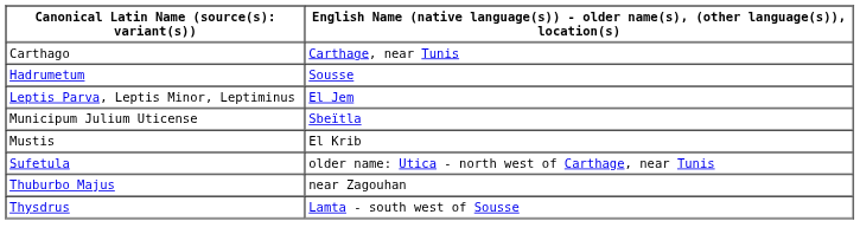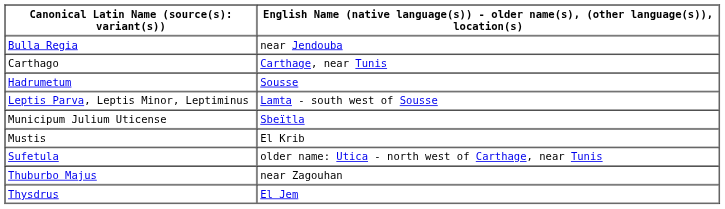 <table border="1" cellspacing="0" cellpadding="3">
 <tr>
 <th>Canonical Latin Name (source(s): variant(s))</th>
 <th>English Name (native language(s)) - older name(s), (other language(s)), location(s)</th>
+</tr>
+<tr>
+<td><a href='#'>Bulla Regia</a></td>
+<td>near <a href='#'>Jendouba</a></td>
 </tr>
 <tr>
 <td>Carthago</td>
 <td><a href='#'>Carthage</a>, near <a href='#'>Tunis</a></td>
 </tr>
 <tr>
 <td><a href='#'>Hadrumetum</a></td>
 <td><a href='#'>Sousse</a></td>
 </tr>
 <tr>
 <td><a href='#'>Leptis Parva</a>, Leptis Minor, Leptiminus</td>
-<td><a href='#'>El Jem</a></td>
+<td><a href='#'>Lamta</a> - south west of <a href='#'>Sousse</a></td>
 </tr>
 <tr>
 <td>Municipum Julium Uticense</td>
 <td><a href='#'>Sbeïtla</a></td>
 </tr>
 <tr>
 <td>Mustis</td>
 <td>El Krib</td>
 </tr>
 <tr>
 <td><a href='#'>Sufetula</a></td>
 <td>older name: <a href='#'>Utica</a> - north west of <a href='#'>Carthage</a>, near <a href='#'>Tunis</a></td>
 </tr>
 <tr>
 <td><a href='#'>Thuburbo Majus</a></td>
 <td>near Zagouhan</td>
 </tr>
 <tr>
 <td><a href='#'>Thysdrus</a></td>
-<td><a href='#'>Lamta</a> - south west of <a href='#'>Sousse</a></td>
+<td><a href='#'>El Jem</a></td>
 </tr>
 </table>
